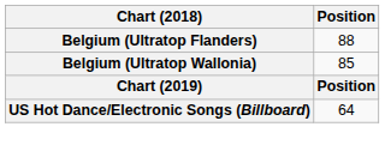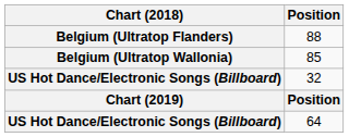 <table class="wikitable sortable plainrowheaders" style="text-align:center">
 <tr>
 <th scope="col">Chart (2018)</th>
 <th scope="col">Position</th>
 </tr>
 <tr>
 <th scope="row">Belgium (Ultratop Flanders)</th>
 <td>88</td>
 </tr>
 <tr>
 <th scope="row">Belgium (Ultratop Wallonia)</th>
 <td>85</td>
 </tr>
 <tr>
+<th scope="row">US Hot Dance/Electronic Songs (<em>Billboard</em>)</th>
+<td>32</td>
+</tr>
+<tr>
 <th scope="col">Chart (2019)</th>
 <th scope="col">Position</th>
 </tr>
 <tr>
 <th scope="row">US Hot Dance/Electronic Songs (<em>Billboard</em>)</th>
 <td>64</td>
 </tr>
 </table>
